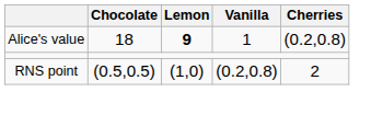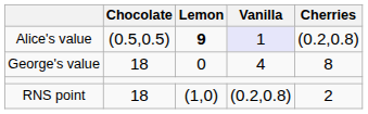 <table class="wikitable" style="text-align:center">
 <tr>
 <th></th>
 <th>Chocolate</th>
 <th>Lemon</th>
 <th>Vanilla</th>
 <th>Cherries</th>
 </tr>
 <tr>
 <td>Alice's value</td>
+<td><big>(0.5,0.5)</big></td>
+<td><strong><big>9</big></strong></td>
+<td style="background: lavender;"><big>1</big></td>
+<td><big>(0.2,0.8)</big></td>
+</tr>
+<tr>
+<td>George's value</td>
 <td><big>18</big></td>
-<td><strong><big>9</big></strong></td>
-<td><big>1</big></td>
-<td><big>(0.2,0.8)</big></td>
+<td><big>0</big></td>
+<td><big>4</big></td>
+<td><big>8</big></td>
 </tr>
 <tr>
 <td></td>
 </tr>
 <tr>
 <td>RNS point</td>
-<td><big>(0.5,0.5)</big></td>
+<td><big>18</big></td>
 <td><big>(1,0)</big></td>
 <td><big>(0.2,0.8)</big></td>
 <td><big>2</big></td>
 </tr>
 </table>
